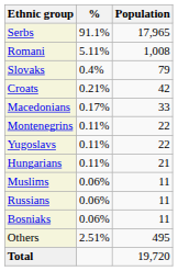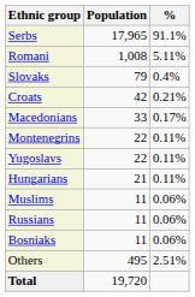 <table class="wikitable sortable">
 <tr>
 <th>Ethnic group</th>
+<th>Population</th>
 <th>%</th>
-<th>Population</th>
 </tr>
 <tr>
 <td style="background:#F5F5DC;"><a href='#'>Serbs</a></td>
+<td align="right">17,965</td>
 <td>91.1%</td>
-<td align="right">17,965</td>
 </tr>
 <tr>
 <td style="background:#F5F5DC;"><a href='#'>Romani</a></td>
+<td align="right">1,008</td>
 <td>5.11%</td>
-<td align="right">1,008</td>
 </tr>
 <tr>
 <td style="background:#F5F5DC;"><a href='#'>Slovaks</a></td>
+<td align="right">79</td>
 <td>0.4%</td>
-<td align="right">79</td>
 </tr>
 <tr>
 <td style="background:#F5F5DC;"><a href='#'>Croats</a></td>
+<td align="right">42</td>
 <td>0.21%</td>
-<td align="right">42</td>
 </tr>
 <tr>
 <td style="background:#F5F5DC;"><a href='#'>Macedonians</a></td>
+<td align="right">33</td>
 <td>0.17%</td>
-<td align="right">33</td>
 </tr>
 <tr>
 <td style="background:#F5F5DC;"><a href='#'>Montenegrins</a></td>
+<td align="right">22</td>
 <td>0.11%</td>
-<td align="right">22</td>
 </tr>
 <tr>
 <td style="background:#F5F5DC;"><a href='#'>Yugoslavs</a></td>
+<td align="right">22</td>
 <td>0.11%</td>
-<td align="right">22</td>
 </tr>
 <tr>
 <td style="background:#F5F5DC;"><a href='#'>Hungarians</a></td>
+<td align="right">21</td>
 <td>0.11%</td>
-<td align="right">21</td>
 </tr>
 <tr>
 <td style="background:#F5F5DC;"><a href='#'>Muslims</a></td>
+<td align="right">11</td>
 <td>0.06%</td>
-<td align="right">11</td>
 </tr>
 <tr>
 <td style="background:#F5F5DC;"><a href='#'>Russians</a></td>
+<td align="right">11</td>
 <td>0.06%</td>
-<td align="right">11</td>
 </tr>
 <tr>
 <td style="background:#F5F5DC;"><a href='#'>Bosniaks</a></td>
+<td align="right">11</td>
 <td>0.06%</td>
-<td align="right">11</td>
 </tr>
 <tr>
 <td style="background:#F5F5DC;">Others</td>
+<td align="right">495</td>
 <td>2.51%</td>
-<td align="right">495</td>
 </tr>
 <tr>
 <td style="background:#F0F0F0;"><strong>Total</strong></td>
+<td align="right">19,720</td>
 <td></td>
-<td align="right">19,720</td>
 </tr>
 </table>
